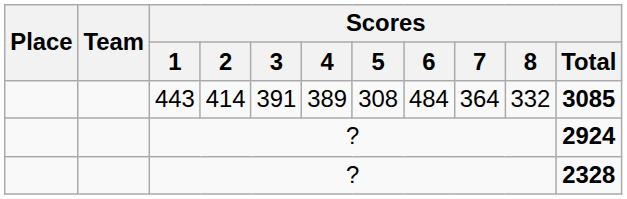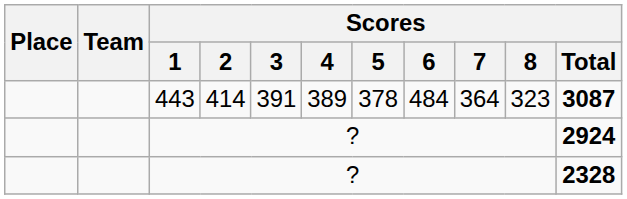 <table class=wikitable style="text-align:center">
 <tr>
 <th rowspan=2>Place</th>
 <th rowspan=2>Team</th>
 <th colspan=9>Scores</th>
 </tr>
 <tr>
 <th>1</th>
 <th>2</th>
 <th>3</th>
 <th>4</th>
 <th>5</th>
 <th>6</th>
 <th>7</th>
 <th>8</th>
 <th>Total</th>
 </tr>
 <tr>
 <td></td>
 <td align=left></td>
 <td>443</td>
 <td>414</td>
 <td>391</td>
 <td>389</td>
-<td>308</td>
+<td>378</td>
 <td>484</td>
 <td>364</td>
-<td>332</td>
-<td><strong>3085</strong></td>
+<td>323</td>
+<td><strong>3087</strong></td>
 </tr>
 <tr>
 <td></td>
 <td align=left></td>
 <td colspan=8>?</td>
 <td><strong>2924</strong></td>
 </tr>
 <tr>
 <td></td>
 <td align=left></td>
 <td colspan=8>?</td>
 <td><strong>2328</strong></td>
 </tr>
 </table>
